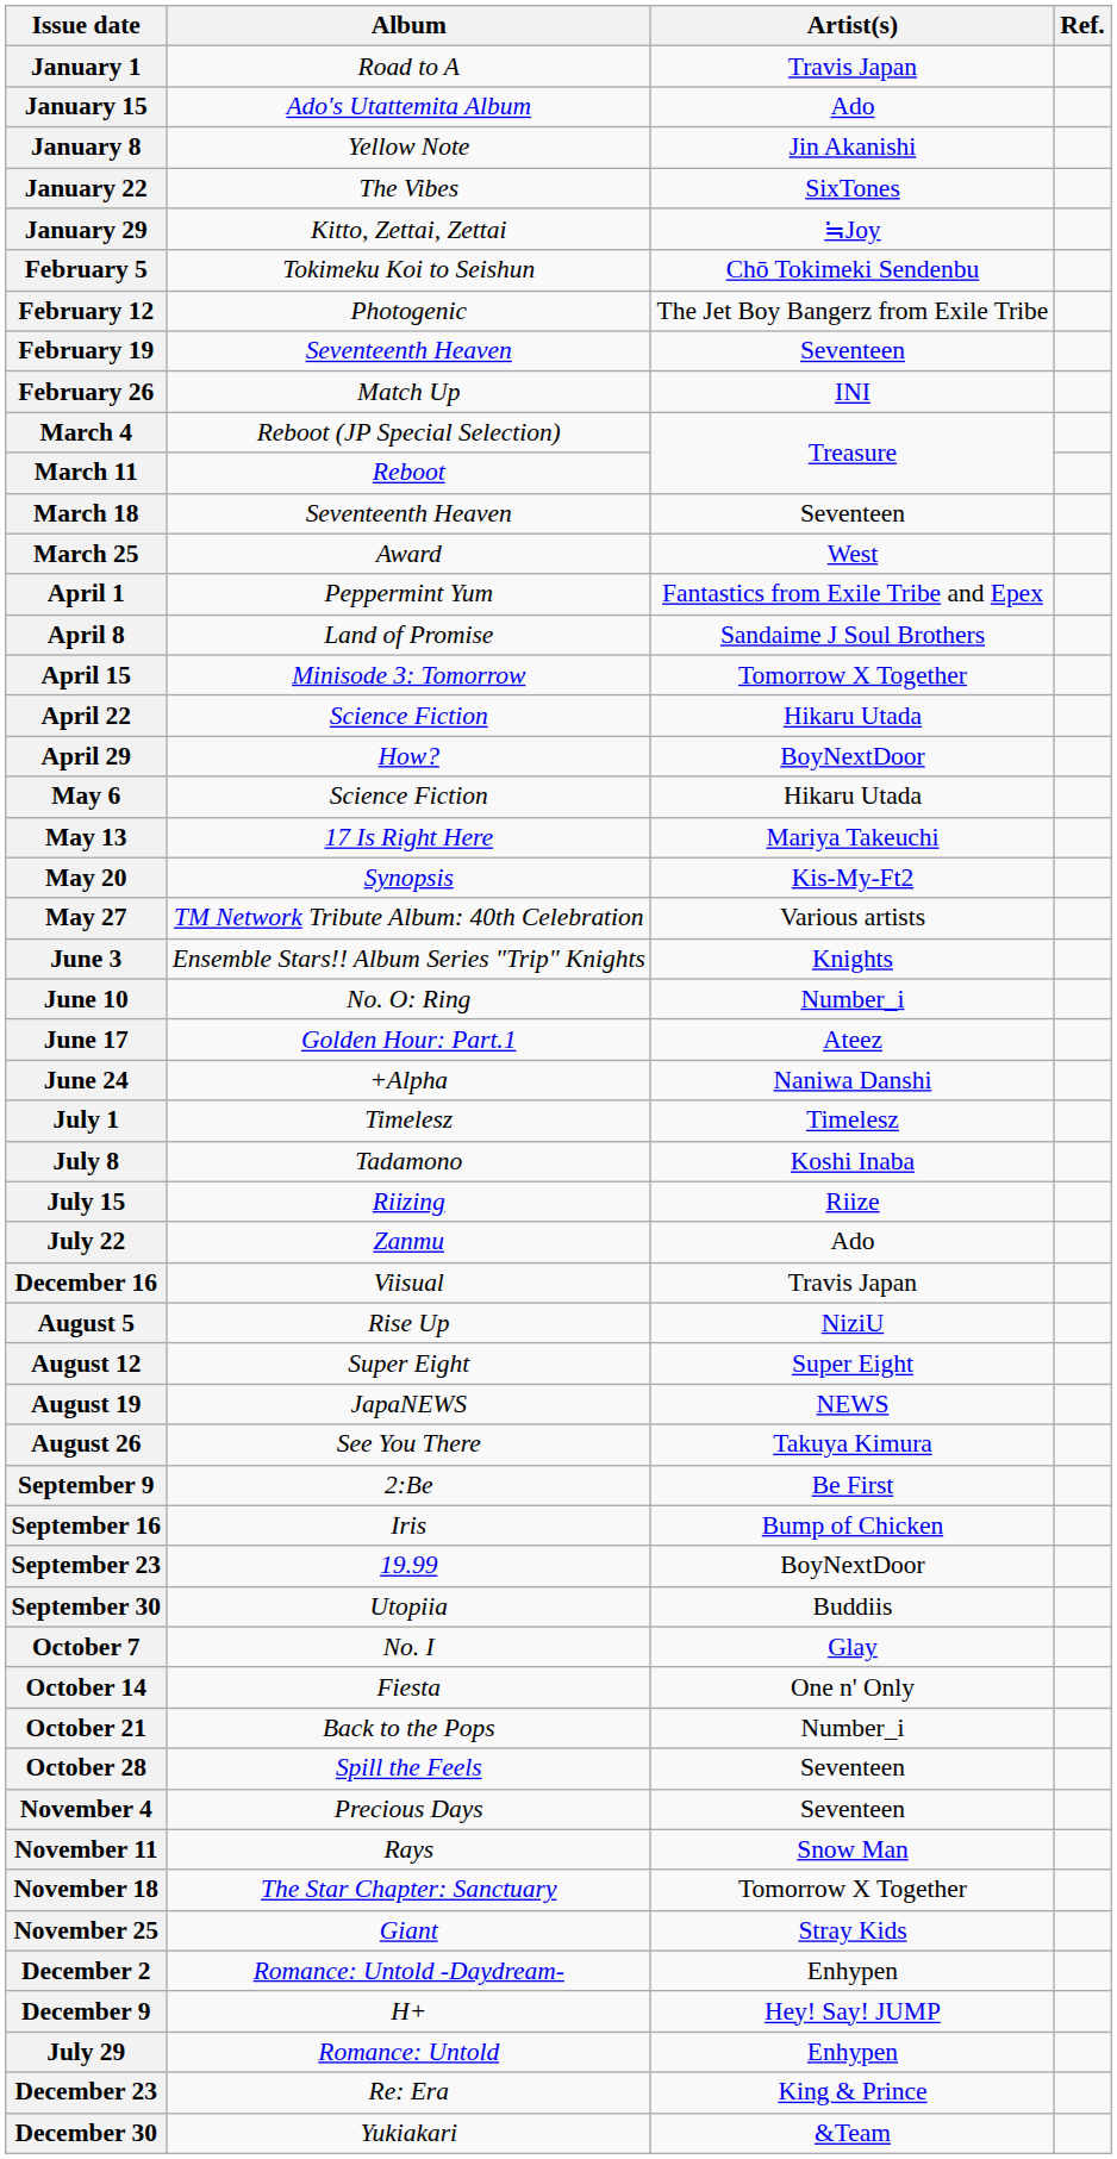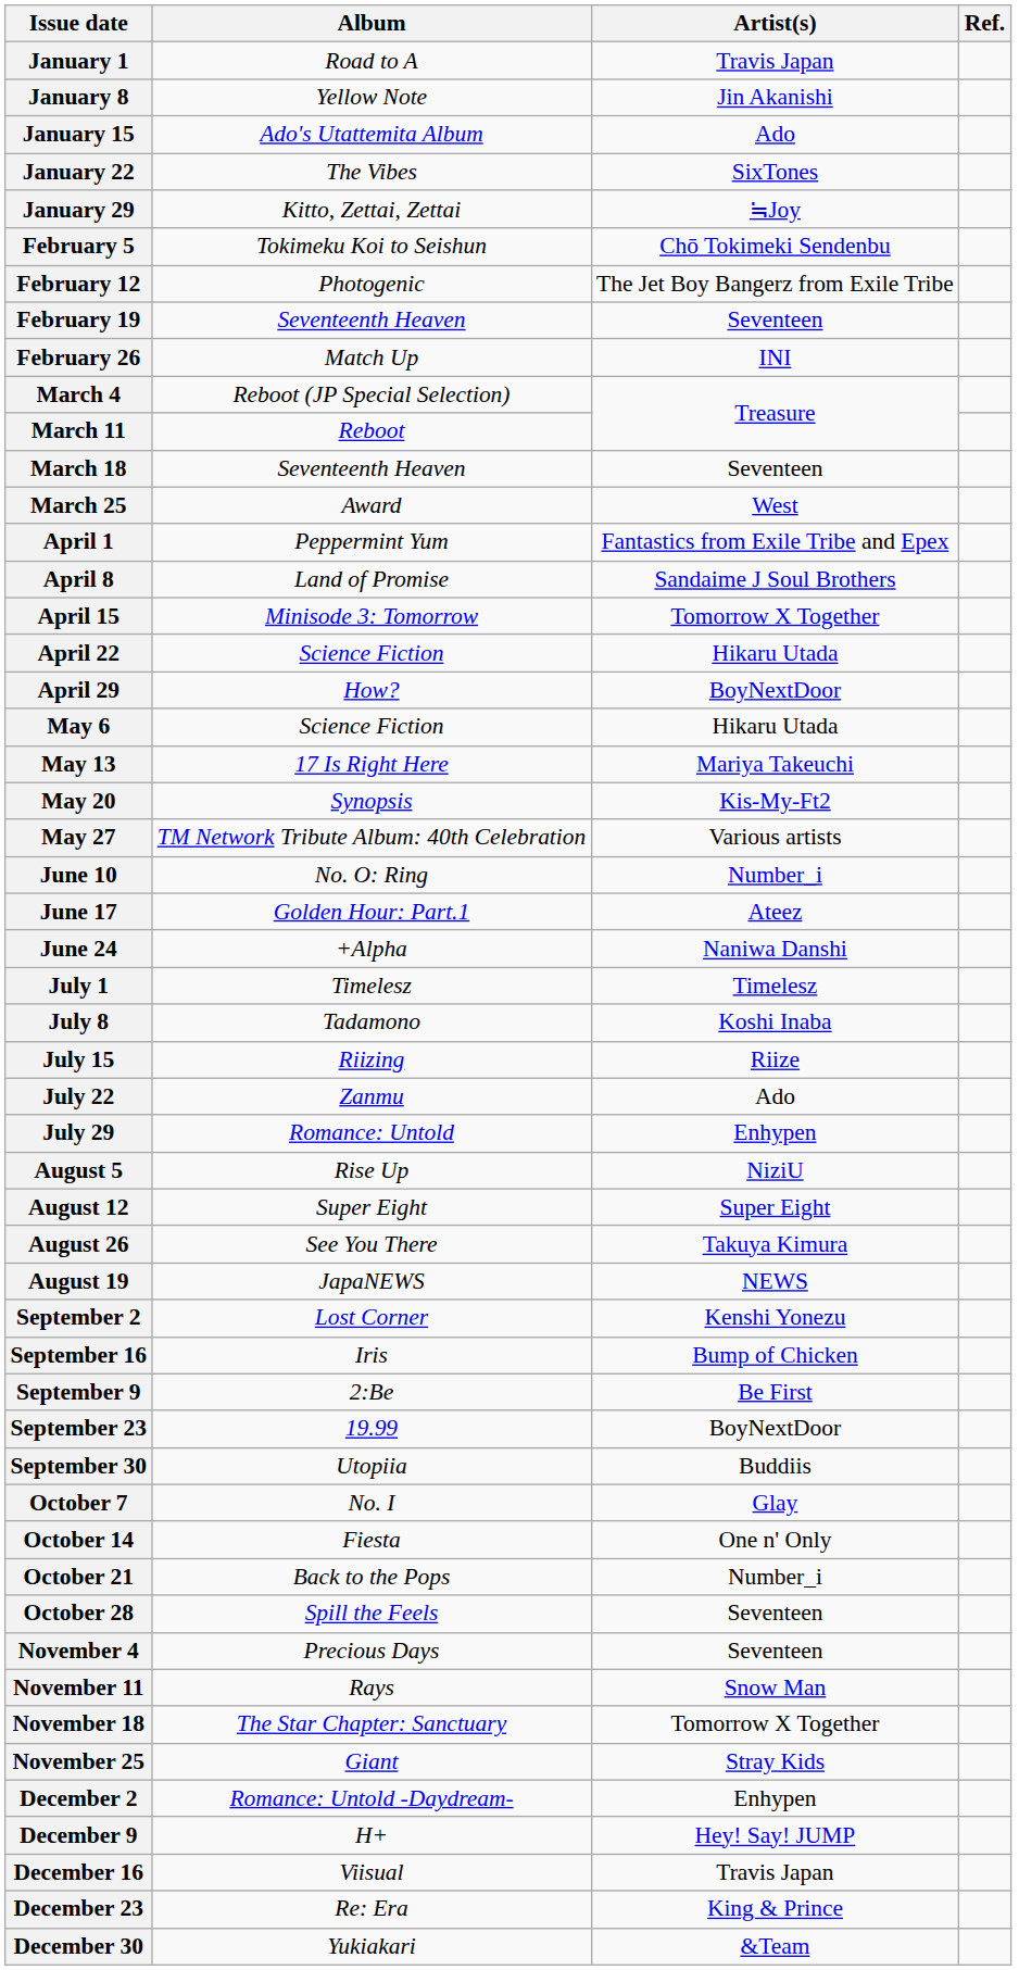 <table class="wikitable plainrowheaders" style="text-align:center">
 <tr>
 <th scope="col">Issue date</th>
 <th scope="col">Album</th>
 <th scope="col">Artist(s)</th>
 <th scope="col">Ref.</th>
 </tr>
 <tr>
 <th scope="row">January 1</th>
 <td><em>Road to A</em></td>
 <td><a href='#'>Travis Japan</a></td>
 <td></td>
 </tr>
 <tr>
+<th scope="row">January 8</th>
+<td><em>Yellow Note</em></td>
+<td><a href='#'>Jin Akanishi</a></td>
+<td></td>
+</tr>
+<tr>
 <th scope="row">January 15</th>
 <td><em><a href='#'>Ado's Utattemita Album</a></em></td>
 <td><a href='#'>Ado</a></td>
-<td></td>
-</tr>
-<tr>
-<th scope="row">January 8</th>
-<td><em>Yellow Note</em></td>
-<td><a href='#'>Jin Akanishi</a></td>
 <td></td>
 </tr>
 <tr>
 <th scope="row">January 22</th>
 <td><em>The Vibes</em></td>
 <td><a href='#'>SixTones</a></td>
 <td></td>
 </tr>
 <tr>
 <th scope="row">January 29</th>
 <td><em>Kitto, Zettai, Zettai</em></td>
 <td><a href='#'>≒Joy</a></td>
 <td></td>
 </tr>
 <tr>
 <th scope="row">February 5</th>
 <td><em>Tokimeku Koi to Seishun</em></td>
 <td><a href='#'>Chō Tokimeki Sendenbu</a></td>
 <td></td>
 </tr>
 <tr>
 <th scope="row">February 12</th>
 <td><em>Photogenic</em></td>
 <td>The Jet Boy Bangerz from Exile Tribe</td>
 <td></td>
 </tr>
 <tr>
 <th scope="row">February 19</th>
 <td><em><a href='#'>Seventeenth Heaven</a></em></td>
 <td><a href='#'>Seventeen</a></td>
 <td></td>
 </tr>
 <tr>
 <th scope="row">February 26</th>
 <td><em>Match Up</em></td>
 <td><a href='#'>INI</a></td>
 <td></td>
 </tr>
 <tr>
 <th scope="row">March 4</th>
 <td><em>Reboot (JP Special Selection)</em></td>
 <td rowspan="2"><a href='#'>Treasure</a></td>
 <td></td>
 </tr>
 <tr>
 <th scope="row">March 11</th>
 <td><em><a href='#'>Reboot</a></em></td>
 <td></td>
 </tr>
 <tr>
 <th scope="row">March 18</th>
 <td><em>Seventeenth Heaven</em></td>
 <td>Seventeen</td>
 <td></td>
 </tr>
 <tr>
 <th scope="row">March 25</th>
 <td><em>Award</em></td>
 <td><a href='#'>West</a></td>
 <td></td>
 </tr>
 <tr>
 <th scope="row">April 1</th>
 <td><em>Peppermint Yum</em></td>
 <td><a href='#'>Fantastics from Exile Tribe</a> and <a href='#'>Epex</a></td>
 <td></td>
 </tr>
 <tr>
 <th scope="row">April 8</th>
 <td><em>Land of Promise</em></td>
 <td><a href='#'>Sandaime J Soul Brothers</a></td>
 <td></td>
 </tr>
 <tr>
 <th scope="row">April 15</th>
 <td><em><a href='#'>Minisode 3: Tomorrow</a></em></td>
 <td><a href='#'>Tomorrow X Together</a></td>
 <td></td>
 </tr>
 <tr>
 <th scope="row">April 22</th>
 <td><em><a href='#'>Science Fiction</a></em></td>
 <td><a href='#'>Hikaru Utada</a></td>
 <td></td>
 </tr>
 <tr>
 <th scope="row">April 29</th>
 <td><em><a href='#'>How?</a></em></td>
 <td><a href='#'>BoyNextDoor</a></td>
 <td></td>
 </tr>
 <tr>
 <th scope="row">May 6</th>
 <td><em>Science Fiction</em></td>
 <td>Hikaru Utada</td>
 <td></td>
 </tr>
 <tr>
 <th scope="row">May 13</th>
 <td><em><a href='#'>17 Is Right Here</a></em></td>
 <td><a href='#'>Mariya Takeuchi</a></td>
 <td></td>
 </tr>
 <tr>
 <th scope="row">May 20</th>
 <td><em><a href='#'>Synopsis</a></em></td>
 <td><a href='#'>Kis-My-Ft2</a></td>
 <td></td>
 </tr>
 <tr>
 <th scope="row">May 27</th>
 <td><em><a href='#'>TM Network</a> Tribute Album: 40th Celebration</em></td>
 <td>Various artists</td>
 <td></td>
 </tr>
 <tr>
-<th scope="row">June 3</th>
-<td><em>Ensemble Stars!! Album Series "Trip" Knights</em></td>
-<td><a href='#'>Knights</a></td>
-<td></td>
-</tr>
-<tr>
 <th scope="row">June 10</th>
 <td><em>No. O: Ring</em></td>
 <td><a href='#'>Number_i</a></td>
 <td></td>
 </tr>
 <tr>
 <th scope="row">June 17</th>
 <td><em><a href='#'>Golden Hour: Part.1</a></em></td>
 <td><a href='#'>Ateez</a></td>
 <td></td>
 </tr>
 <tr>
 <th scope="row">June 24</th>
 <td><em>+Alpha</em></td>
 <td><a href='#'>Naniwa Danshi</a></td>
 <td></td>
 </tr>
 <tr>
 <th scope="row">July 1</th>
 <td><em>Timelesz</em></td>
 <td><a href='#'>Timelesz</a></td>
 <td></td>
 </tr>
 <tr>
 <th scope="row">July 8</th>
 <td><em>Tadamono</em></td>
 <td><a href='#'>Koshi Inaba</a></td>
 <td></td>
 </tr>
 <tr>
 <th scope="row">July 15</th>
 <td><em><a href='#'>Riizing</a></em></td>
 <td><a href='#'>Riize</a></td>
 <td></td>
 </tr>
 <tr>
 <th scope="row">July 22</th>
 <td><em><a href='#'>Zanmu</a></em></td>
 <td>Ado</td>
 <td></td>
 </tr>
 <tr>
-<th scope="row">December 16</th>
-<td><em>Viisual</em></td>
-<td>Travis Japan</td>
+<th scope="row">July 29</th>
+<td><em><a href='#'>Romance: Untold</a></em></td>
+<td><a href='#'>Enhypen</a></td>
 <td></td>
 </tr>
 <tr>
 <th scope="row">August 5</th>
 <td><em>Rise Up</em></td>
 <td><a href='#'>NiziU</a></td>
 <td></td>
 </tr>
 <tr>
 <th scope="row">August 12</th>
 <td><em>Super Eight</em></td>
 <td><a href='#'>Super Eight</a></td>
 <td></td>
 </tr>
 <tr>
+<th scope="row">August 26</th>
+<td><em>See You There</em></td>
+<td><a href='#'>Takuya Kimura</a></td>
+<td></td>
+</tr>
+<tr>
 <th scope="row">August 19</th>
 <td><em>JapaNEWS</em></td>
 <td><a href='#'>NEWS</a></td>
 <td></td>
 </tr>
 <tr>
-<th scope="row">August 26</th>
-<td><em>See You There</em></td>
-<td><a href='#'>Takuya Kimura</a></td>
+<th scope="row">September 2</th>
+<td><em><a href='#'>Lost Corner</a></em></td>
+<td><a href='#'>Kenshi Yonezu</a></td>
+<td></td>
+</tr>
+<tr>
+<th scope="row">September 16</th>
+<td><em>Iris</em></td>
+<td><a href='#'>Bump of Chicken</a></td>
 <td></td>
 </tr>
 <tr>
 <th scope="row">September 9</th>
 <td><em>2:Be</em></td>
 <td><a href='#'>Be First</a></td>
-<td></td>
-</tr>
-<tr>
-<th scope="row">September 16</th>
-<td><em>Iris</em></td>
-<td><a href='#'>Bump of Chicken</a></td>
 <td></td>
 </tr>
 <tr>
 <th scope="row">September 23</th>
 <td><em><a href='#'>19.99</a></em></td>
 <td>BoyNextDoor</td>
 <td></td>
 </tr>
 <tr>
 <th scope="row">September 30</th>
 <td><em>Utopiia</em></td>
 <td>Buddiis</td>
 <td></td>
 </tr>
 <tr>
 <th scope="row">October 7</th>
 <td><em>No. I</em></td>
 <td><a href='#'>Glay</a></td>
 <td></td>
 </tr>
 <tr>
 <th scope="row">October 14</th>
 <td><em>Fiesta</em></td>
 <td>One n' Only</td>
 <td></td>
 </tr>
 <tr>
 <th scope="row">October 21</th>
 <td><em>Back to the Pops</em></td>
 <td>Number_i</td>
 <td></td>
 </tr>
 <tr>
 <th scope="row">October 28</th>
 <td><em><a href='#'>Spill the Feels</a></em></td>
 <td>Seventeen</td>
 <td></td>
 </tr>
 <tr>
 <th scope="row">November 4</th>
 <td><em>Precious Days</em></td>
 <td>Seventeen</td>
 <td></td>
 </tr>
 <tr>
 <th scope="row">November 11</th>
 <td><em>Rays</em></td>
 <td><a href='#'>Snow Man</a></td>
 <td></td>
 </tr>
 <tr>
 <th scope="row">November 18</th>
 <td><em><a href='#'>The Star Chapter: Sanctuary</a></em></td>
 <td>Tomorrow X Together</td>
 <td></td>
 </tr>
 <tr>
 <th scope="row">November 25</th>
 <td><em><a href='#'>Giant</a></em></td>
 <td><a href='#'>Stray Kids</a></td>
 <td></td>
 </tr>
 <tr>
 <th scope="row">December 2</th>
 <td><em><a href='#'>Romance: Untold -Daydream-</a></em></td>
 <td>Enhypen</td>
 <td></td>
 </tr>
 <tr>
 <th scope="row">December 9</th>
 <td><em>H+</em></td>
 <td><a href='#'>Hey! Say! JUMP</a></td>
 <td></td>
 </tr>
 <tr>
-<th scope="row">July 29</th>
-<td><em><a href='#'>Romance: Untold</a></em></td>
-<td><a href='#'>Enhypen</a></td>
+<th scope="row">December 16</th>
+<td><em>Viisual</em></td>
+<td>Travis Japan</td>
 <td></td>
 </tr>
 <tr>
 <th scope="row">December 23</th>
 <td><em>Re: Era</em></td>
 <td><a href='#'>King & Prince</a></td>
 <td></td>
 </tr>
 <tr>
 <th scope="row">December 30</th>
 <td><em>Yukiakari</em></td>
 <td><a href='#'>&Team</a></td>
 <td></td>
 </tr>
 </table>
